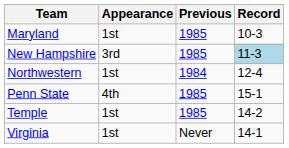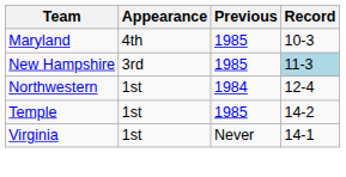 <table class="wikitable sortable">
 <tr>
 <th>Team</th>
 <th>Appearance</th>
 <th>Previous</th>
 <th>Record</th>
 </tr>
 <tr>
 <td><a href='#'>Maryland</a></td>
-<td>1st</td>
+<td>4th</td>
 <td><a href='#'>1985</a></td>
 <td>10-3</td>
 </tr>
 <tr>
 <td><a href='#'>New Hampshire</a></td>
 <td>3rd</td>
 <td><a href='#'>1985</a></td>
 <td style="background: lightblue;">11-3</td>
 </tr>
 <tr>
 <td><a href='#'>Northwestern</a></td>
 <td>1st</td>
 <td><a href='#'>1984</a></td>
 <td>12-4</td>
 </tr>
 <tr>
-<td><a href='#'>Penn State</a></td>
-<td>4th</td>
-<td><a href='#'>1985</a></td>
-<td>15-1</td>
-</tr>
-<tr>
 <td><a href='#'>Temple</a></td>
 <td>1st</td>
 <td><a href='#'>1985</a></td>
 <td>14-2</td>
 </tr>
 <tr>
 <td><a href='#'>Virginia</a></td>
 <td>1st</td>
 <td>Never</td>
 <td>14-1</td>
 </tr>
 </table>
